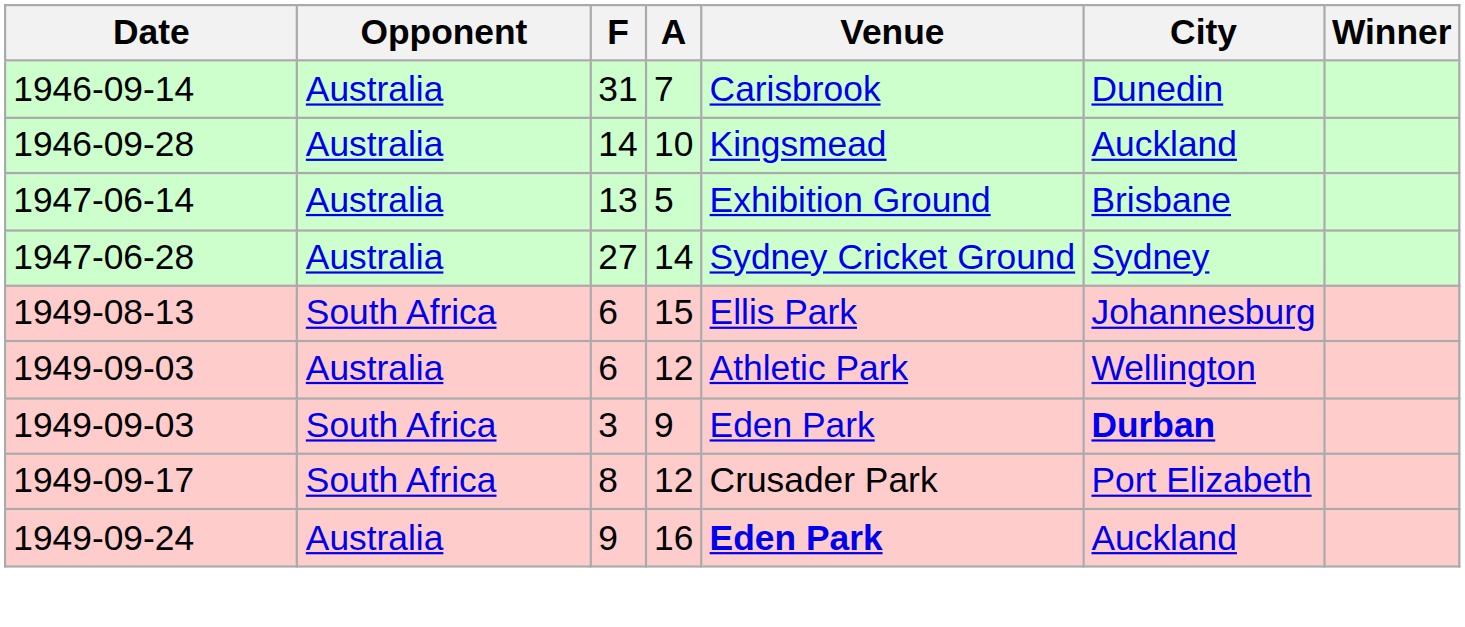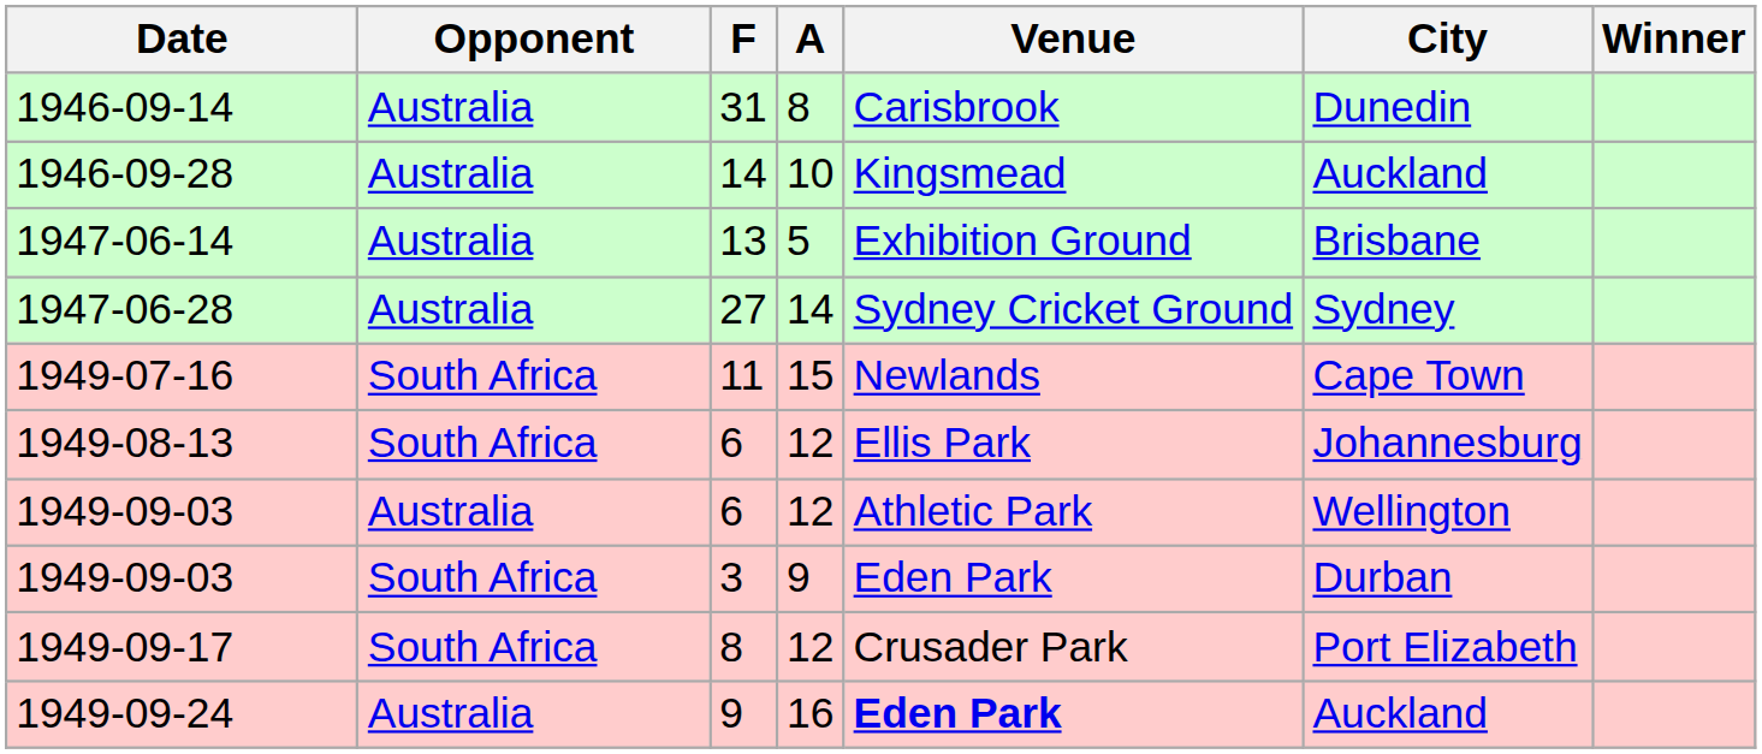 <table class="wikitable sortable">
 <tr>
 <th width="125">Date</th>
 <th width="125">Opponent</th>
 <th>F</th>
 <th>A</th>
 <th>Venue</th>
 <th>City</th>
 <th>Winner</th>
 </tr>
 <tr bgcolor="#CCFFCC">
 <td>1946-09-14</td>
 <td><a href='#'>Australia</a></td>
 <td>31</td>
-<td>7</td>
+<td>8</td>
 <td><a href='#'>Carisbrook</a></td>
 <td><a href='#'>Dunedin</a></td>
 <td></td>
 </tr>
 <tr bgcolor="#CCFFCC">
 <td>1946-09-28</td>
 <td><a href='#'>Australia</a></td>
 <td>14</td>
 <td>10</td>
 <td><a href='#'>Kingsmead</a></td>
 <td><a href='#'>Auckland</a></td>
 <td></td>
 </tr>
 <tr bgcolor="#CCFFCC">
 <td>1947-06-14</td>
 <td><a href='#'>Australia</a></td>
 <td>13</td>
 <td>5</td>
 <td><a href='#'>Exhibition Ground</a></td>
 <td><a href='#'>Brisbane</a></td>
 <td></td>
 </tr>
 <tr bgcolor="#CCFFCC">
 <td>1947-06-28</td>
 <td><a href='#'>Australia</a></td>
 <td>27</td>
 <td>14</td>
 <td><a href='#'>Sydney Cricket Ground</a></td>
 <td><a href='#'>Sydney</a></td>
 <td></td>
 </tr>
 <tr bgcolor="#FFCCCC">
+<td>1949-07-16</td>
+<td><a href='#'>South Africa</a></td>
+<td>11</td>
+<td>15</td>
+<td><a href='#'>Newlands</a></td>
+<td><a href='#'>Cape Town</a></td>
+<td></td>
+</tr>
+<tr bgcolor="#FFCCCC">
 <td>1949-08-13</td>
 <td><a href='#'>South Africa</a></td>
 <td>6</td>
-<td>15</td>
+<td>12</td>
 <td><a href='#'>Ellis Park</a></td>
 <td><a href='#'>Johannesburg</a></td>
 <td></td>
 </tr>
 <tr bgcolor="#FFCCCC">
 <td>1949-09-03</td>
 <td><a href='#'>Australia</a></td>
 <td>6</td>
 <td>12</td>
 <td><a href='#'>Athletic Park</a></td>
 <td><a href='#'>Wellington</a></td>
 <td></td>
 </tr>
 <tr bgcolor="#FFCCCC">
 <td>1949-09-03</td>
 <td><a href='#'>South Africa</a></td>
 <td>3</td>
 <td>9</td>
 <td><a href='#'>Eden Park</a></td>
-<td><strong><a href='#'>Durban</a></strong></td>
+<td><a href='#'>Durban</a></td>
 <td></td>
 </tr>
 <tr bgcolor="#FFCCCC">
 <td>1949-09-17</td>
 <td><a href='#'>South Africa</a></td>
 <td>8</td>
 <td>12</td>
 <td>Crusader Park</td>
 <td><a href='#'>Port Elizabeth</a></td>
 <td></td>
 </tr>
 <tr bgcolor="#FFCCCC">
 <td>1949-09-24</td>
 <td><a href='#'>Australia</a></td>
 <td>9</td>
 <td>16</td>
 <td><strong><a href='#'>Eden Park</a></strong></td>
 <td><a href='#'>Auckland</a></td>
 <td></td>
 </tr>
 </table>
